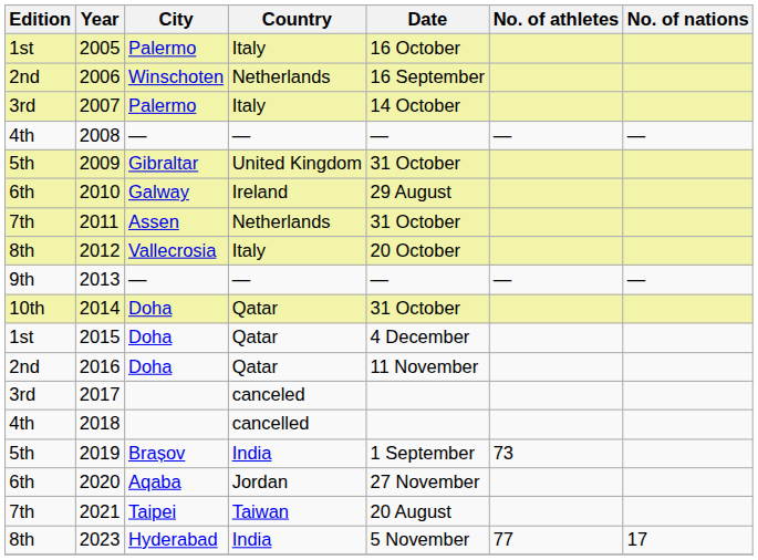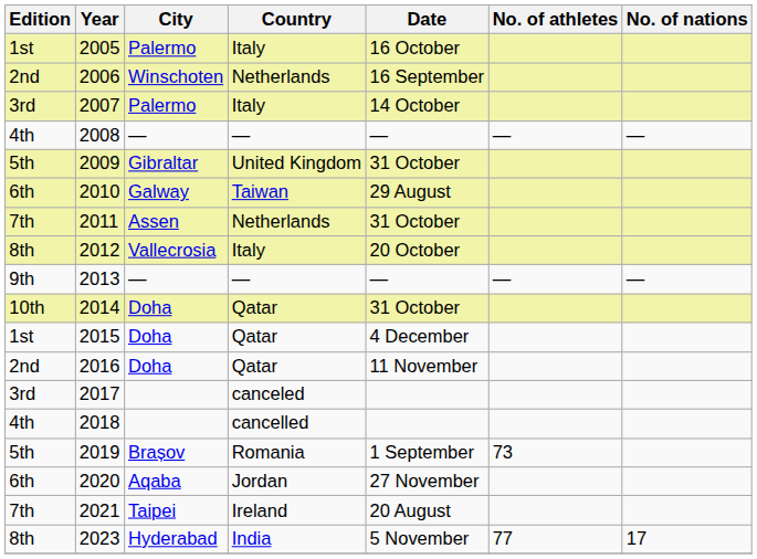 <table class="wikitable">
 <tr>
 <th>Edition</th>
 <th>Year</th>
 <th>City</th>
 <th>Country</th>
 <th>Date</th>
 <th>No. of athletes</th>
 <th>No. of nations</th>
 </tr>
 <tr bgcolor=#F2F5A9>
 <td>1st</td>
 <td>2005</td>
 <td><a href='#'>Palermo</a></td>
 <td>Italy</td>
 <td>16 October</td>
 <td></td>
 <td></td>
 </tr>
 <tr bgcolor=#F2F5A9>
 <td>2nd</td>
 <td>2006</td>
 <td><a href='#'>Winschoten</a></td>
 <td>Netherlands</td>
 <td>16 September</td>
 <td></td>
 <td></td>
 </tr>
 <tr bgcolor=#F2F5A9>
 <td>3rd</td>
 <td>2007</td>
 <td><a href='#'>Palermo</a></td>
 <td>Italy</td>
 <td>14 October</td>
 <td></td>
 <td></td>
 </tr>
 <tr>
 <td>4th</td>
 <td>2008</td>
 <td>—</td>
 <td>—</td>
 <td>—</td>
 <td>—</td>
 <td>—</td>
 </tr>
 <tr bgcolor=#F2F5A9>
 <td>5th</td>
 <td>2009</td>
 <td><a href='#'>Gibraltar</a></td>
 <td>United Kingdom</td>
 <td>31 October</td>
 <td></td>
 <td></td>
 </tr>
 <tr bgcolor=#F2F5A9>
 <td>6th</td>
 <td>2010</td>
 <td><a href='#'>Galway</a></td>
-<td>Ireland</td>
+<td><a href='#'>Taiwan</a></td>
 <td>29 August</td>
 <td></td>
 <td></td>
 </tr>
 <tr bgcolor=#F2F5A9>
 <td>7th</td>
 <td>2011</td>
 <td><a href='#'>Assen</a></td>
 <td>Netherlands</td>
 <td>31 October</td>
 <td></td>
 <td></td>
 </tr>
 <tr bgcolor=#F2F5A9>
 <td>8th</td>
 <td>2012</td>
 <td><a href='#'>Vallecrosia</a></td>
 <td>Italy</td>
 <td>20 October</td>
 <td></td>
 <td></td>
 </tr>
 <tr>
 <td>9th</td>
 <td>2013</td>
 <td>—</td>
 <td>—</td>
 <td>—</td>
 <td>—</td>
 <td>—</td>
 </tr>
 <tr bgcolor=#F2F5A9>
 <td>10th</td>
 <td>2014</td>
 <td><a href='#'>Doha</a></td>
 <td>Qatar</td>
 <td>31 October</td>
 <td></td>
 <td></td>
 </tr>
 <tr>
 <td>1st</td>
 <td>2015</td>
 <td><a href='#'>Doha</a></td>
 <td>Qatar</td>
 <td>4 December</td>
 <td></td>
 <td></td>
 </tr>
 <tr>
 <td>2nd</td>
 <td>2016</td>
 <td><a href='#'>Doha</a></td>
 <td>Qatar</td>
 <td>11 November</td>
 <td></td>
 <td></td>
 </tr>
 <tr>
 <td>3rd</td>
 <td>2017</td>
 <td></td>
 <td>canceled</td>
 <td></td>
 <td></td>
 <td></td>
 </tr>
 <tr>
 <td>4th</td>
 <td>2018</td>
 <td></td>
 <td>cancelled</td>
 <td></td>
 <td></td>
 <td></td>
 </tr>
 <tr>
 <td>5th</td>
 <td>2019</td>
 <td><a href='#'>Brașov</a></td>
-<td><a href='#'>India</a></td>
+<td>Romania</td>
 <td>1 September</td>
 <td>73</td>
 <td></td>
 </tr>
 <tr>
 <td>6th</td>
 <td>2020</td>
 <td><a href='#'>Aqaba</a></td>
 <td>Jordan</td>
 <td>27 November</td>
 <td></td>
 <td></td>
 </tr>
 <tr>
 <td>7th</td>
 <td>2021</td>
 <td><a href='#'>Taipei</a></td>
-<td><a href='#'>Taiwan</a></td>
+<td>Ireland</td>
 <td>20 August</td>
 <td></td>
 <td></td>
 </tr>
 <tr>
 <td>8th</td>
 <td>2023</td>
 <td><a href='#'>Hyderabad</a></td>
 <td><a href='#'>India</a></td>
 <td>5 November</td>
 <td>77</td>
 <td>17</td>
 </tr>
 <tr>
 </tr>
 </table>
